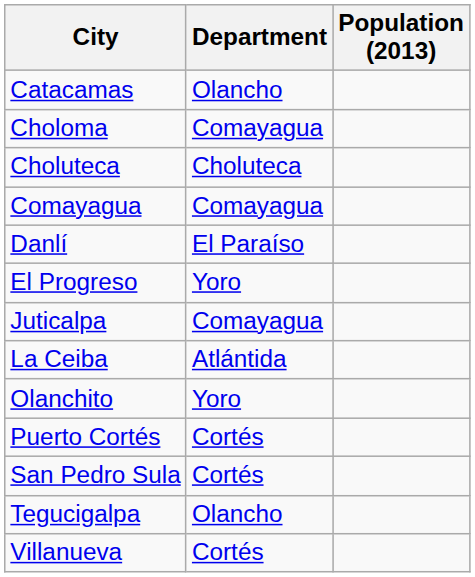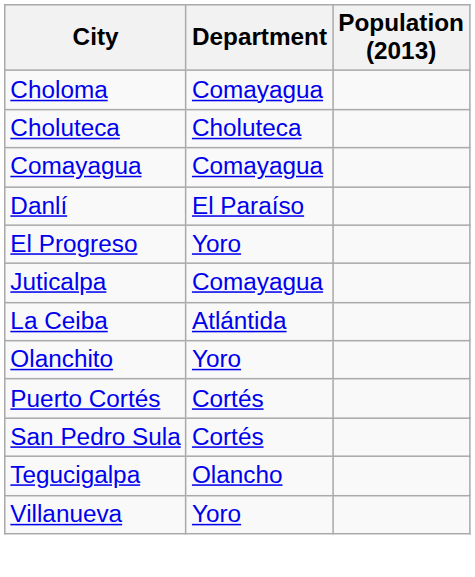 <table class="wikitable sortable sticky-header col3right">
 <tr>
 <th>City</th>
 <th>Department</th>
 <th>Population<br>(2013)</th>
-</tr>
-<tr>
-<td><a href='#'>Catacamas</a></td>
-<td><a href='#'>Olancho</a></td>
-<td></td>
 </tr>
 <tr>
 <td><a href='#'>Choloma</a></td>
 <td><a href='#'>Comayagua</a></td>
 <td></td>
 </tr>
 <tr>
 <td><a href='#'>Choluteca</a></td>
 <td><a href='#'>Choluteca</a></td>
 <td></td>
 </tr>
 <tr>
 <td><a href='#'>Comayagua</a></td>
 <td><a href='#'>Comayagua</a></td>
 <td></td>
 </tr>
 <tr>
 <td><a href='#'>Danlí</a></td>
 <td><a href='#'>El Paraíso</a></td>
 <td></td>
 </tr>
 <tr>
 <td><a href='#'>El Progreso</a></td>
 <td><a href='#'>Yoro</a></td>
 <td></td>
 </tr>
 <tr>
 <td><a href='#'>Juticalpa</a></td>
 <td><a href='#'>Comayagua</a></td>
 <td></td>
 </tr>
 <tr>
 <td><a href='#'>La Ceiba</a></td>
 <td><a href='#'>Atlántida</a></td>
 <td></td>
 </tr>
 <tr>
 <td><a href='#'>Olanchito</a></td>
 <td><a href='#'>Yoro</a></td>
 <td></td>
 </tr>
 <tr>
 <td><a href='#'>Puerto Cortés</a></td>
 <td><a href='#'>Cortés</a></td>
 <td></td>
 </tr>
 <tr>
 <td><a href='#'>San Pedro Sula</a></td>
 <td><a href='#'>Cortés</a></td>
 <td></td>
 </tr>
 <tr>
 <td><a href='#'>Tegucigalpa</a></td>
 <td><a href='#'>Olancho</a></td>
 <td></td>
 </tr>
 <tr>
 <td><a href='#'>Villanueva</a></td>
-<td><a href='#'>Cortés</a></td>
+<td><a href='#'>Yoro</a></td>
 <td></td>
 </tr>
 </table>
